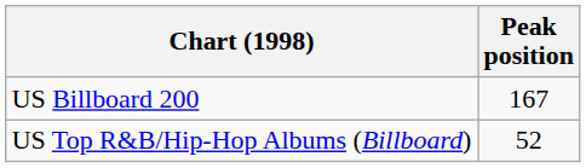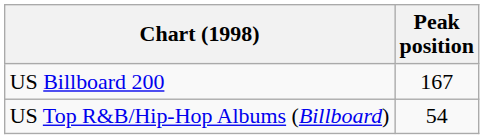 <table class="wikitable sortable">
 <tr>
 <th>Chart (1998)</th>
 <th>Peak<br>position</th>
 </tr>
 <tr>
 <td>US <a href='#'>Billboard 200</a></td>
 <td style="text-align:center;">167</td>
 </tr>
 <tr>
 <td>US <a href='#'>Top R&B/Hip-Hop Albums</a> (<em><a href='#'>Billboard</a></em>)</td>
-<td style="text-align:center;">52</td>
+<td style="text-align:center;">54</td>
 </tr>
 </table>
